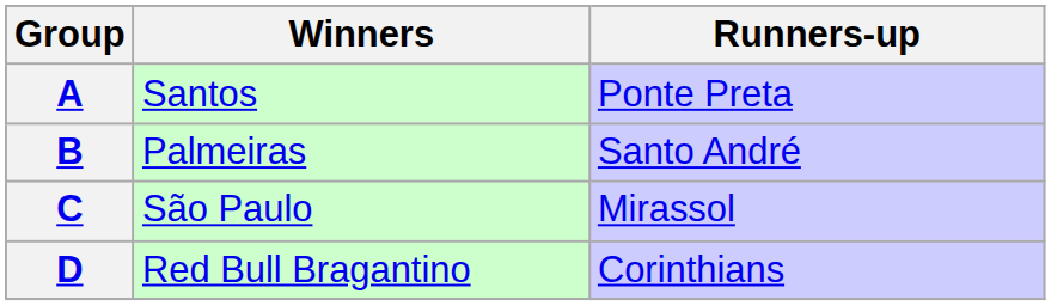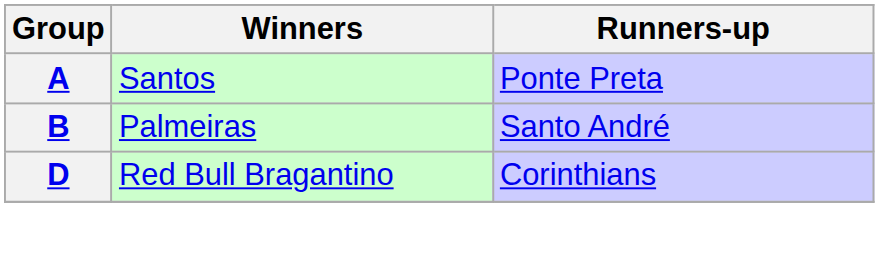 <table class="wikitable">
 <tr>
 <th>Group</th>
 <th width=190>Winners</th>
 <th width=190>Runners-up</th>
 </tr>
 <tr>
 <th><a href='#'>A</a></th>
 <td bgcolor=#ccffcc><a href='#'>Santos</a></td>
 <td bgcolor=#ccccff><a href='#'>Ponte Preta</a></td>
 </tr>
 <tr>
 <th><a href='#'>B</a></th>
 <td bgcolor=#ccffcc><a href='#'>Palmeiras</a></td>
 <td bgcolor=#ccccff><a href='#'>Santo André</a></td>
 </tr>
 <tr>
-<th><a href='#'>C</a></th>
-<td bgcolor=#ccffcc><a href='#'>São Paulo</a></td>
-<td bgcolor=#ccccff><a href='#'>Mirassol</a></td>
-</tr>
-<tr>
 <th><a href='#'>D</a></th>
 <td bgcolor=#ccffcc><a href='#'>Red Bull Bragantino</a></td>
 <td bgcolor=#ccccff><a href='#'>Corinthians</a></td>
 </tr>
 <tr>
 </tr>
 </table>
